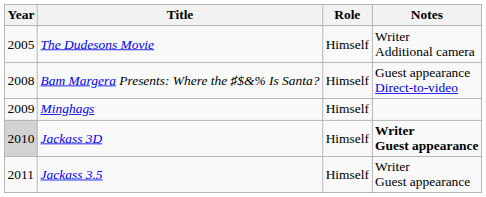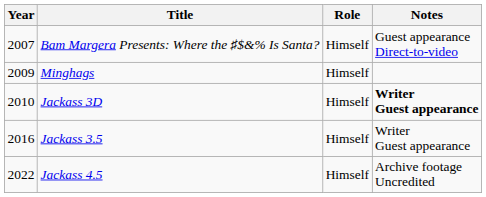 <table class="wikitable sortable">
 <tr>
 <th>Year</th>
 <th>Title</th>
 <th>Role</th>
 <th class="unsortable">Notes</th>
 </tr>
 <tr>
-<td>2005</td>
-<td><em><a href='#'>The Dudesons Movie</a></em></td>
-<td>Himself</td>
-<td>Writer<br>Additional camera</td>
-</tr>
-<tr>
-<td>2008</td>
+<td>2007</td>
 <td><em><a href='#'>Bam Margera</a> Presents: Where the ♯$&% Is Santa?</em></td>
 <td>Himself</td>
 <td>Guest appearance<br><a href='#'>Direct-to-video</a></td>
 </tr>
 <tr>
 <td>2009</td>
 <td><em><a href='#'>Minghags</a></em></td>
 <td>Himself</td>
 </tr>
 <tr>
-<td style="background: lightgrey;">2010</td>
+<td>2010</td>
 <td><em><a href='#'>Jackass 3D</a></em></td>
 <td>Himself</td>
 <td><strong>Writer<br>Guest appearance</strong></td>
 </tr>
 <tr>
-<td>2011</td>
+<td>2016</td>
 <td><em><a href='#'>Jackass 3.5</a></em></td>
 <td>Himself</td>
 <td>Writer<br>Guest appearance</td>
 </tr>
+<tr>
+<td>2022</td>
+<td><em><a href='#'>Jackass 4.5</a></em></td>
+<td>Himself</td>
+<td>Archive footage<br>Uncredited</td>
+</tr>
 </table>
